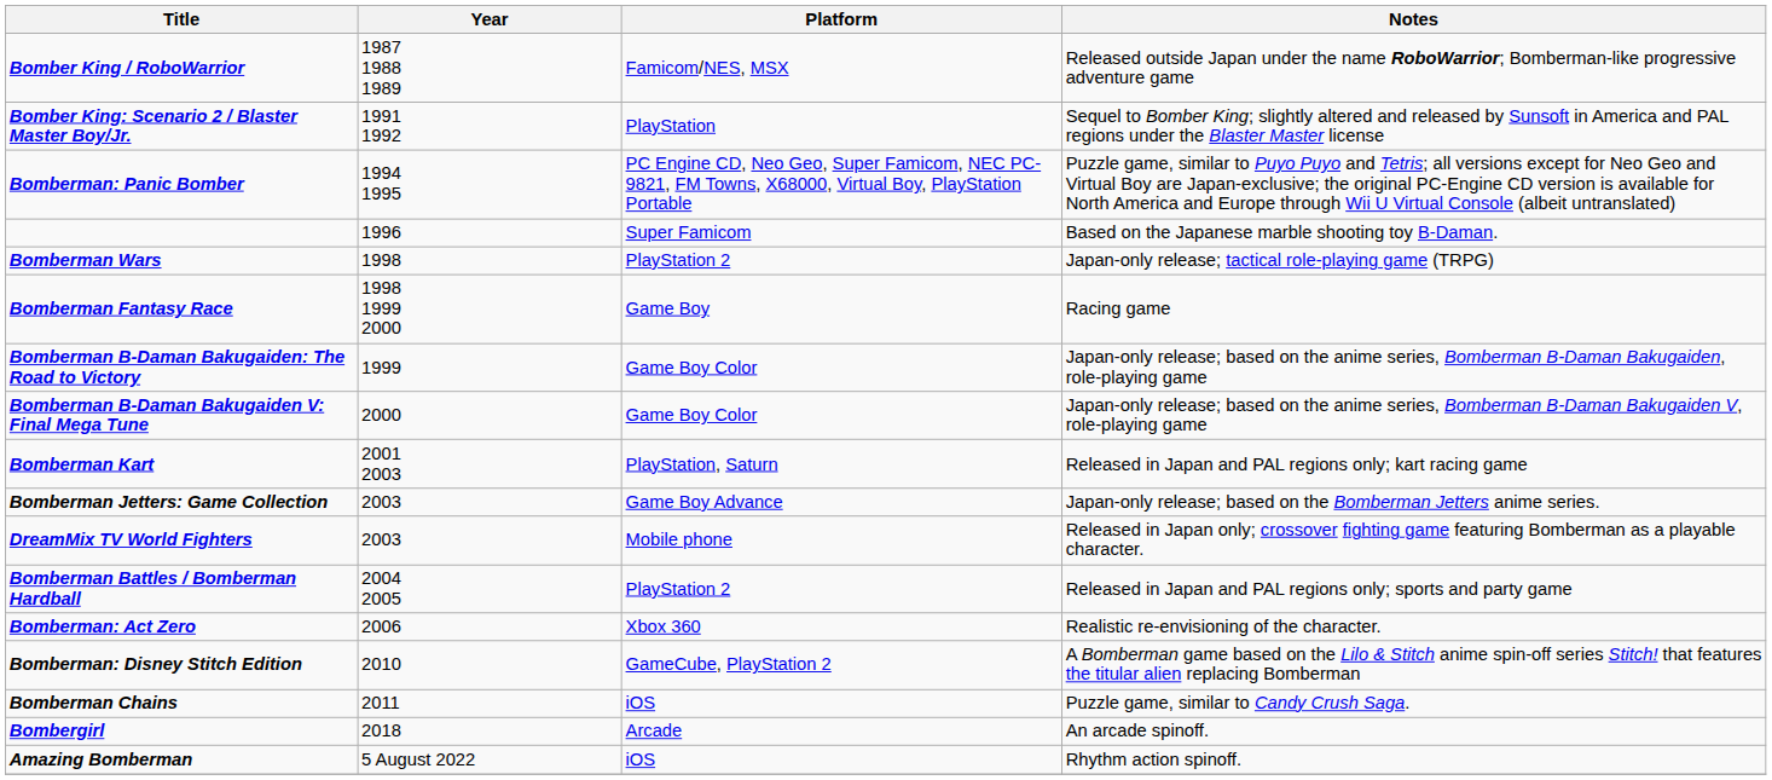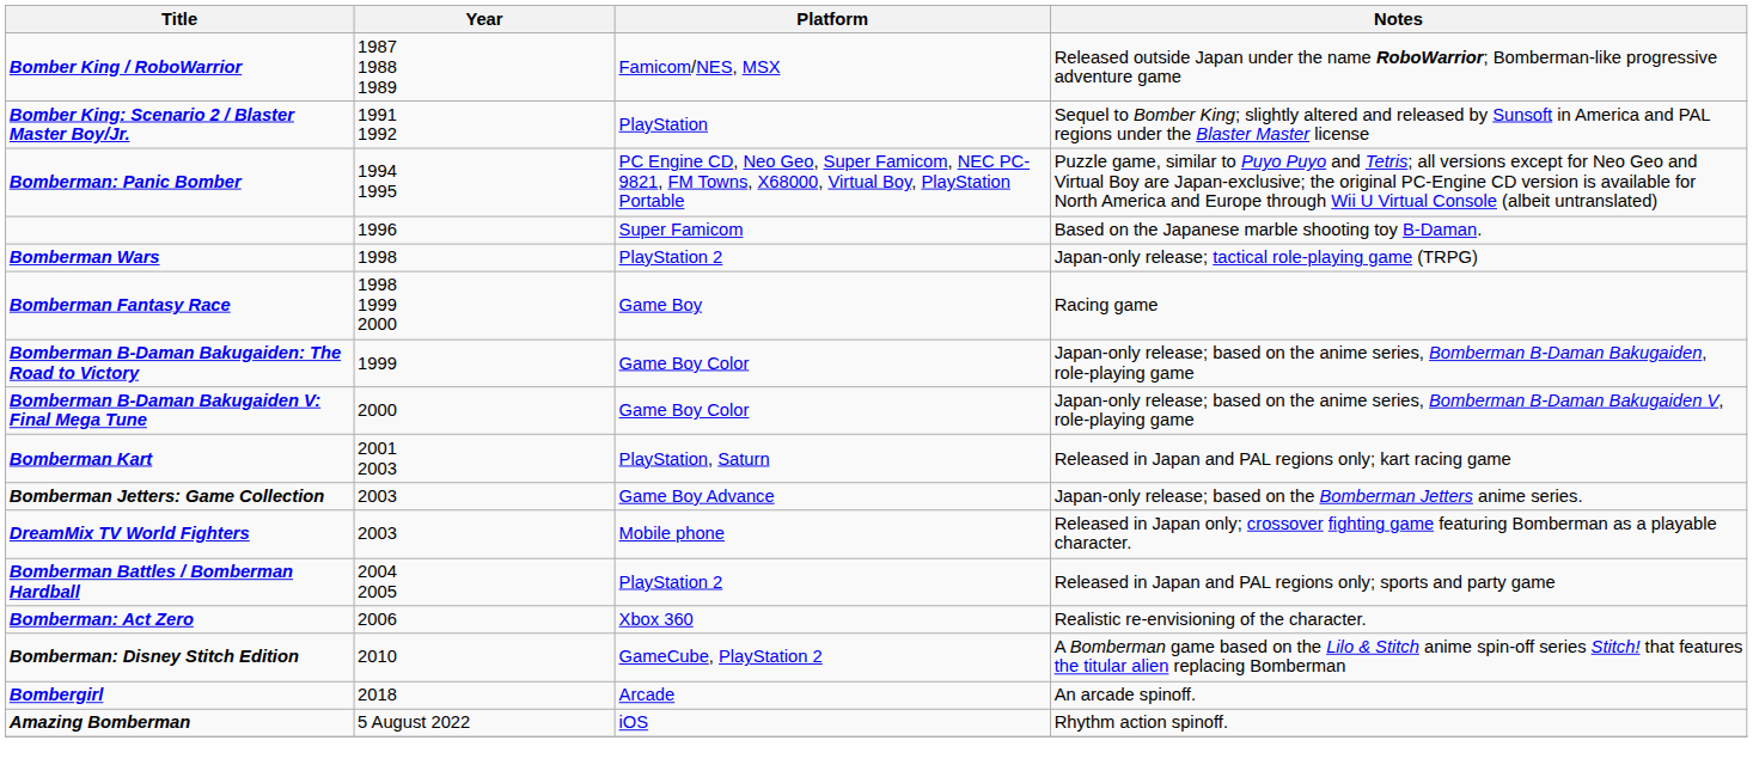 <table class="wikitable sortable" style="width: 100%;">
 <tr>
 <th scope="col" width=20%>Title</th>
 <th scope="col" width=15%>Year</th>
 <th scope="col" width=25%>Platform</th>
 <th scope="col" style="width:40%;" class="unsortable">Notes</th>
 </tr>
 <tr>
 <td><strong><em><a href='#'>Bomber King / RoboWarrior</a></em></strong></td>
 <td> 1987<br> 1988<br> 1989</td>
 <td><a href='#'>Famicom</a>/<a href='#'>NES</a>, <a href='#'>MSX</a></td>
 <td>Released outside Japan under the name <strong><em>RoboWarrior</em></strong>; Bomberman-like progressive adventure game</td>
 </tr>
 <tr>
 <td><strong><em><a href='#'>Bomber King: Scenario 2 / Blaster Master Boy/Jr.</a></em></strong></td>
 <td> 1991<br> 1992</td>
 <td><a href='#'>PlayStation</a></td>
 <td>Sequel to <em>Bomber King</em>; slightly altered and released by <a href='#'>Sunsoft</a> in America and PAL regions under the <em><a href='#'>Blaster Master</a></em> license</td>
 </tr>
 <tr>
 <td><strong><em><a href='#'>Bomberman: Panic Bomber</a></em></strong></td>
 <td> 1994<br> 1995</td>
 <td><a href='#'>PC Engine CD</a>, <a href='#'>Neo Geo</a>, <a href='#'>Super Famicom</a>, <a href='#'>NEC PC-9821</a>, <a href='#'>FM Towns</a>, <a href='#'>X68000</a>, <a href='#'>Virtual Boy</a>, <a href='#'>PlayStation Portable</a></td>
 <td>Puzzle game, similar to <em><a href='#'>Puyo Puyo</a></em> and <em><a href='#'>Tetris</a></em>; all versions except for Neo Geo and Virtual Boy are Japan-exclusive; the original PC-Engine CD version is available for North America and Europe through <a href='#'>Wii U Virtual Console</a> (albeit untranslated)</td>
 </tr>
 <tr>
 <td><strong><em></em></strong></td>
 <td> 1996</td>
 <td><a href='#'>Super Famicom</a></td>
 <td>Based on the Japanese marble shooting toy <a href='#'>B-Daman</a>.</td>
 </tr>
 <tr>
 <td><strong><em><a href='#'>Bomberman Wars</a></em></strong></td>
 <td> 1998</td>
 <td><a href='#'>PlayStation 2</a></td>
 <td>Japan-only release; <a href='#'>tactical role-playing game</a> (TRPG)</td>
 </tr>
 <tr>
 <td><strong><em><a href='#'>Bomberman Fantasy Race</a></em></strong></td>
 <td> 1998<br> 1999<br> 2000</td>
 <td><a href='#'>Game Boy</a></td>
 <td>Racing game</td>
 </tr>
 <tr>
 <td><strong><em><a href='#'>Bomberman B-Daman Bakugaiden: The Road to Victory</a></em></strong></td>
 <td> 1999</td>
 <td><a href='#'>Game Boy Color</a></td>
 <td>Japan-only release; based on the anime series, <em><a href='#'>Bomberman B-Daman Bakugaiden</a></em>, role-playing game</td>
 </tr>
 <tr>
 <td><strong><em><a href='#'>Bomberman B-Daman Bakugaiden V: Final Mega Tune</a></em></strong></td>
 <td> 2000</td>
 <td><a href='#'>Game Boy Color</a></td>
 <td>Japan-only release; based on the anime series, <em><a href='#'>Bomberman B-Daman Bakugaiden V</a></em>, role-playing game</td>
 </tr>
 <tr>
 <td><strong><em><a href='#'>Bomberman Kart</a></em></strong></td>
 <td> 2001<br> 2003</td>
 <td><a href='#'>PlayStation</a>, <a href='#'>Saturn</a></td>
 <td>Released in Japan and PAL regions only; kart racing game</td>
 </tr>
 <tr>
 <td><strong><em>Bomberman Jetters: Game Collection</em></strong></td>
 <td> 2003</td>
 <td><a href='#'>Game Boy Advance</a></td>
 <td>Japan-only release; based on the <em><a href='#'>Bomberman Jetters</a></em> anime series.</td>
 </tr>
 <tr>
 <td><strong><em><a href='#'>DreamMix TV World Fighters</a></em></strong></td>
 <td> 2003</td>
 <td><a href='#'>Mobile phone</a></td>
 <td>Released in Japan only; <a href='#'>crossover</a> <a href='#'>fighting game</a> featuring Bomberman as a playable character.</td>
 </tr>
 <tr>
 <td><strong><em><a href='#'>Bomberman Battles / Bomberman Hardball</a></em></strong></td>
 <td> 2004<br> 2005</td>
 <td><a href='#'>PlayStation 2</a></td>
 <td>Released in Japan and PAL regions only; sports and party game</td>
 </tr>
 <tr>
 <td><strong><em><a href='#'>Bomberman: Act Zero</a></em></strong></td>
 <td> 2006</td>
 <td><a href='#'>Xbox 360</a></td>
 <td>Realistic re-envisioning of the character.</td>
 </tr>
 <tr>
 <td><strong><em>Bomberman: Disney Stitch Edition</em></strong></td>
 <td> 2010</td>
 <td><a href='#'>GameCube</a>, <a href='#'>PlayStation 2</a></td>
 <td>A <em>Bomberman</em> game based on the <em><a href='#'>Lilo & Stitch</a></em> anime spin-off series <em><a href='#'>Stitch!</a></em> that features <a href='#'>the titular alien</a> replacing Bomberman</td>
 </tr>
 <tr>
-<td><strong><em>Bomberman Chains</em></strong></td>
-<td> 2011</td>
-<td><a href='#'>iOS</a></td>
-<td>Puzzle game, similar to <em><a href='#'>Candy Crush Saga</a></em>.</td>
-</tr>
-<tr>
 <td><strong><em><a href='#'>Bombergirl</a></em></strong></td>
 <td> 2018</td>
 <td><a href='#'>Arcade</a></td>
 <td>An arcade spinoff.</td>
 </tr>
 <tr>
 <td><strong><em>Amazing Bomberman</em></strong></td>
 <td> 5 August 2022</td>
 <td><a href='#'>iOS</a></td>
 <td>Rhythm action spinoff.</td>
 </tr>
 <tr>
 </tr>
 </table>
